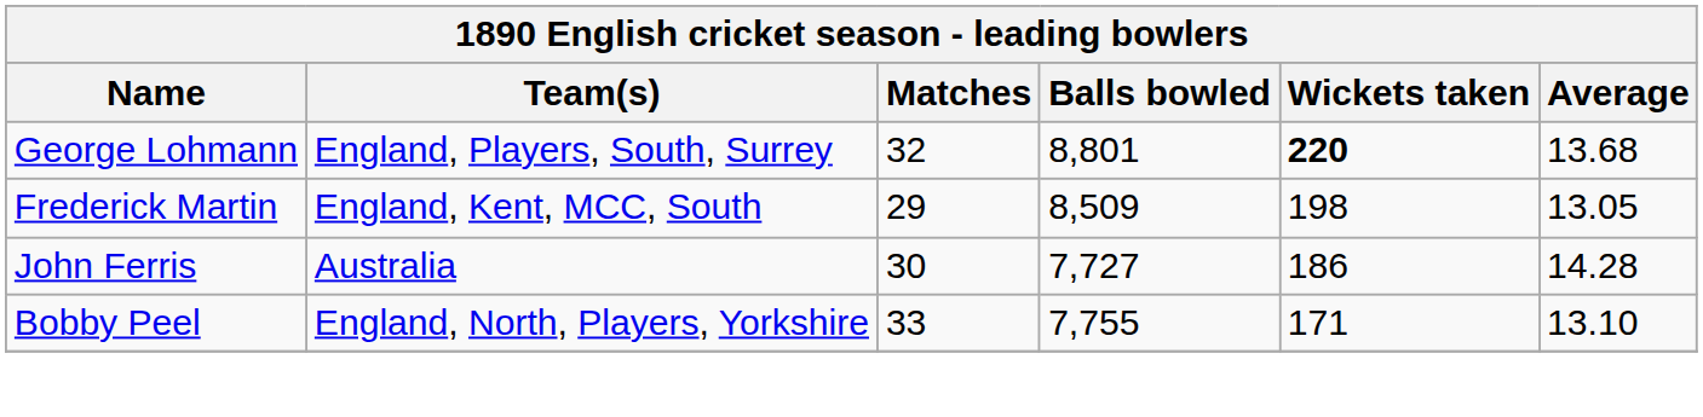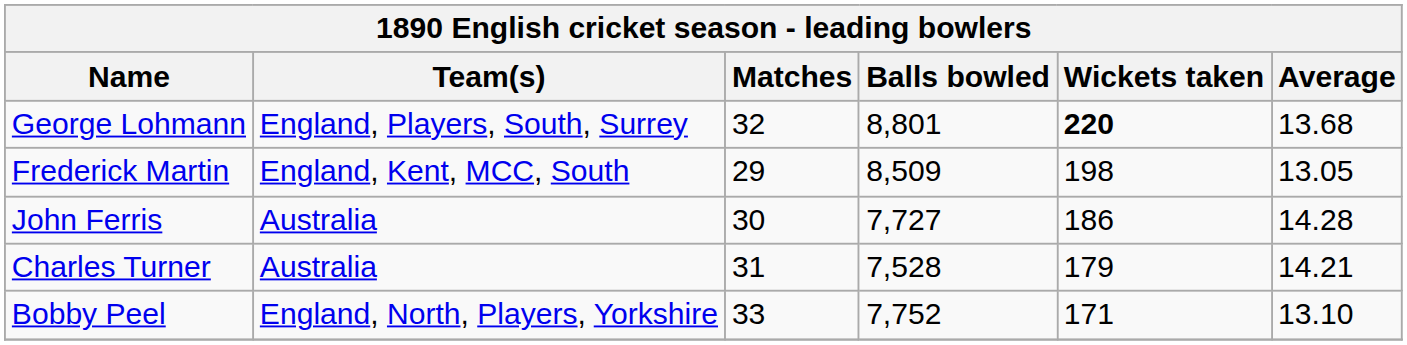 <table class="wikitable">
 <tr>
 <th bgcolor="#efefef" colspan="6">1890 English cricket season - leading bowlers</th>
 </tr>
 <tr bgcolor="#efefef">
 <th>Name</th>
 <th>Team(s)</th>
 <th>Matches</th>
 <th>Balls bowled</th>
 <th>Wickets taken</th>
 <th>Average</th>
 </tr>
 <tr>
 <td><a href='#'>George Lohmann</a></td>
 <td><a href='#'>England</a>, <a href='#'>Players</a>, <a href='#'>South</a>, <a href='#'>Surrey</a></td>
 <td>32</td>
 <td>8,801</td>
 <td><strong>220</strong></td>
 <td>13.68</td>
 </tr>
 <tr>
 <td><a href='#'>Frederick Martin</a></td>
 <td><a href='#'>England</a>, <a href='#'>Kent</a>, <a href='#'>MCC</a>, <a href='#'>South</a></td>
 <td>29</td>
 <td>8,509</td>
 <td>198</td>
 <td>13.05</td>
 </tr>
 <tr>
 <td><a href='#'>John Ferris</a></td>
 <td><a href='#'>Australia</a></td>
 <td>30</td>
 <td>7,727</td>
 <td>186</td>
 <td>14.28</td>
 </tr>
 <tr>
+<td><a href='#'>Charles Turner</a></td>
+<td><a href='#'>Australia</a></td>
+<td>31</td>
+<td>7,528</td>
+<td>179</td>
+<td>14.21</td>
+</tr>
+<tr>
 <td><a href='#'>Bobby Peel</a></td>
 <td><a href='#'>England</a>, <a href='#'>North</a>, <a href='#'>Players</a>, <a href='#'>Yorkshire</a></td>
 <td>33</td>
-<td>7,755</td>
+<td>7,752</td>
 <td>171</td>
 <td>13.10</td>
 </tr>
 <tr>
 </tr>
 </table>
